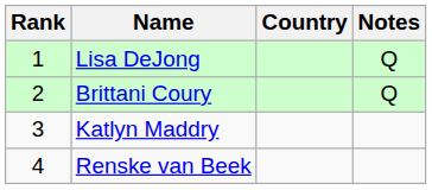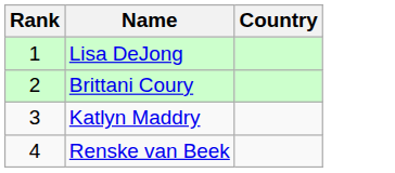 <table class="wikitable" style="text-align:center;">
 <tr>
 <th>Rank</th>
 <th>Name</th>
 <th>Country</th>
-<th>Notes</th>
 </tr>
 <tr bgcolor=ccffcc>
 <td>1</td>
 <td align=left><a href='#'>Lisa DeJong</a></td>
 <td align=left></td>
-<td>Q</td>
 </tr>
 <tr bgcolor=ccffcc>
 <td>2</td>
 <td align=left><a href='#'>Brittani Coury</a></td>
 <td align=left></td>
-<td>Q</td>
 </tr>
 <tr>
 <td>3</td>
 <td align=left><a href='#'>Katlyn Maddry</a></td>
 <td align=left></td>
-<td></td>
 </tr>
 <tr>
 <td>4</td>
 <td align=left><a href='#'>Renske van Beek</a></td>
 <td align=left></td>
-<td></td>
 </tr>
 </table>
